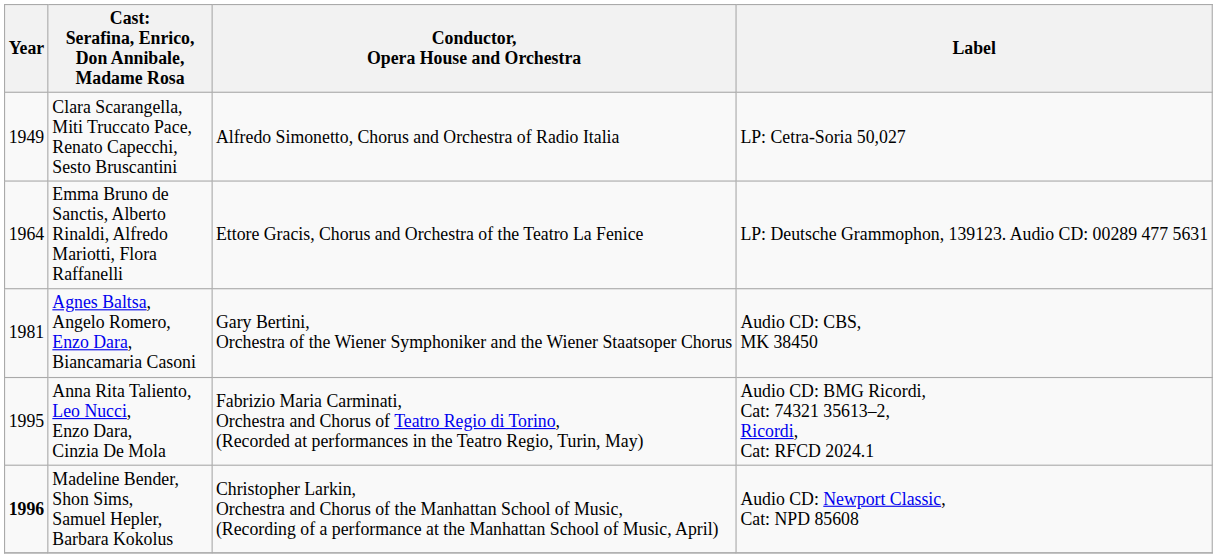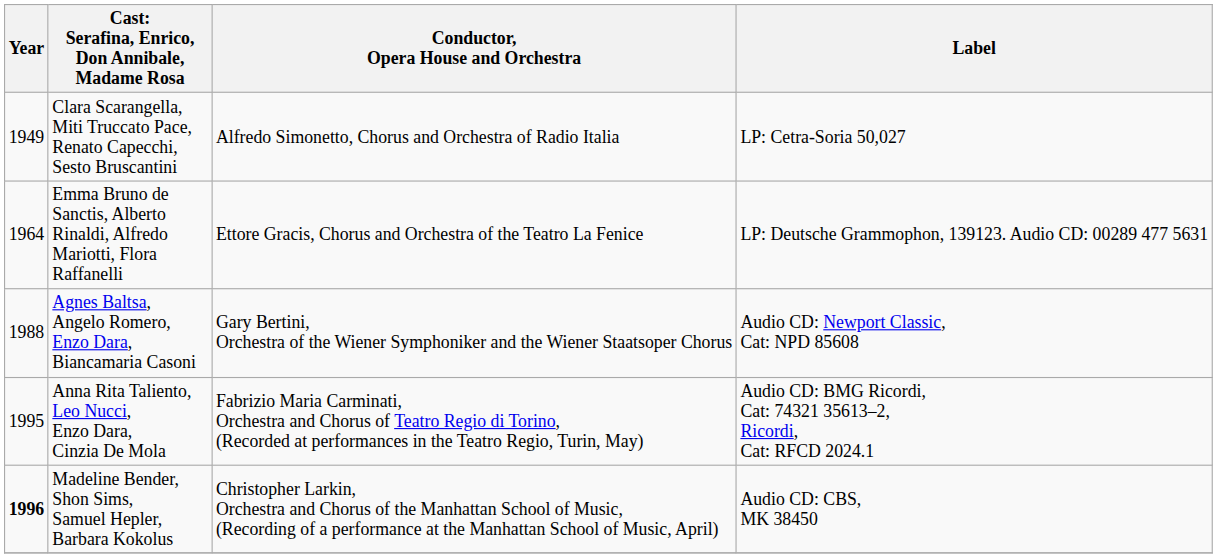 <table class="wikitable">
 <tr>
 <th>Year</th>
 <th width="140">Cast:<br>Serafina, Enrico,<br>Don Annibale, Madame Rosa</th>
 <th>Conductor,<br>Opera House and Orchestra</th>
 <th>Label</th>
 </tr>
 <tr>
 <td>1949</td>
 <td>Clara Scarangella, Miti Truccato Pace, Renato Capecchi, Sesto Bruscantini</td>
 <td>Alfredo Simonetto, Chorus and Orchestra of Radio Italia</td>
 <td>LP: Cetra-Soria 50,027</td>
 </tr>
 <tr>
 <td>1964</td>
 <td>Emma Bruno de Sanctis, Alberto Rinaldi, Alfredo Mariotti, Flora Raffanelli</td>
 <td>Ettore Gracis, Chorus and Orchestra of the Teatro La Fenice</td>
 <td>LP: Deutsche Grammophon, 139123. Audio CD: 00289 477 5631</td>
 </tr>
 <tr>
-<td>1981</td>
+<td>1988</td>
 <td><a href='#'>Agnes Baltsa</a>,<br>Angelo Romero,<br><a href='#'>Enzo Dara</a>,<br>Biancamaria Casoni</td>
 <td>Gary Bertini,<br>Orchestra of the Wiener Symphoniker and the Wiener Staatsoper Chorus</td>
-<td>Audio CD: CBS,<br>MK 38450</td>
+<td>Audio CD: <a href='#'>Newport Classic</a>,<br>Cat: NPD 85608</td>
 </tr>
 <tr>
 <td>1995</td>
 <td>Anna Rita Taliento,<br><a href='#'>Leo Nucci</a>,<br>Enzo Dara,<br>Cinzia De Mola</td>
 <td>Fabrizio Maria Carminati,<br>Orchestra and Chorus of <a href='#'>Teatro Regio di Torino</a>,<br>(Recorded at performances in the Teatro Regio, Turin, May)</td>
 <td>Audio CD: BMG Ricordi,<br>Cat: 74321 35613–2,<br><a href='#'>Ricordi</a>,<br>Cat: RFCD 2024.1</td>
 </tr>
 <tr>
 <td><strong>1996</strong></td>
 <td>Madeline Bender,<br>Shon Sims,<br>Samuel Hepler,<br>Barbara Kokolus</td>
 <td>Christopher Larkin, <br>Orchestra and Chorus of the Manhattan School of Music,<br>(Recording of a performance at the Manhattan School of Music, April)</td>
-<td>Audio CD: <a href='#'>Newport Classic</a>,<br>Cat: NPD 85608</td>
+<td>Audio CD: CBS,<br>MK 38450</td>
 </tr>
 <tr>
 </tr>
 </table>
